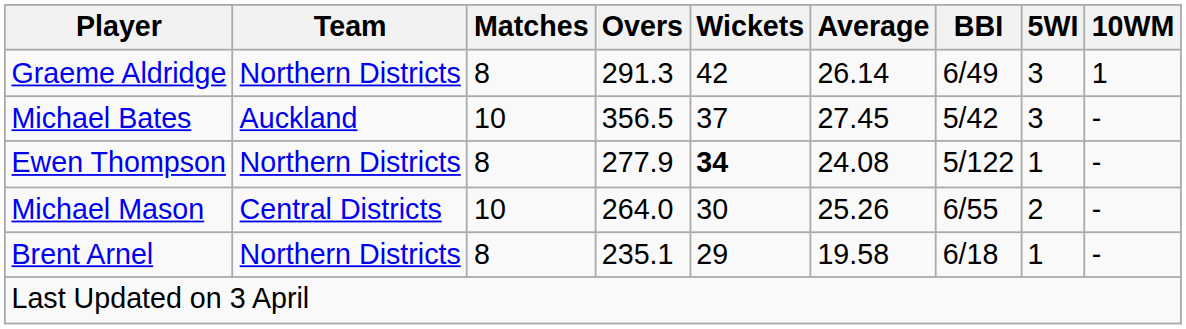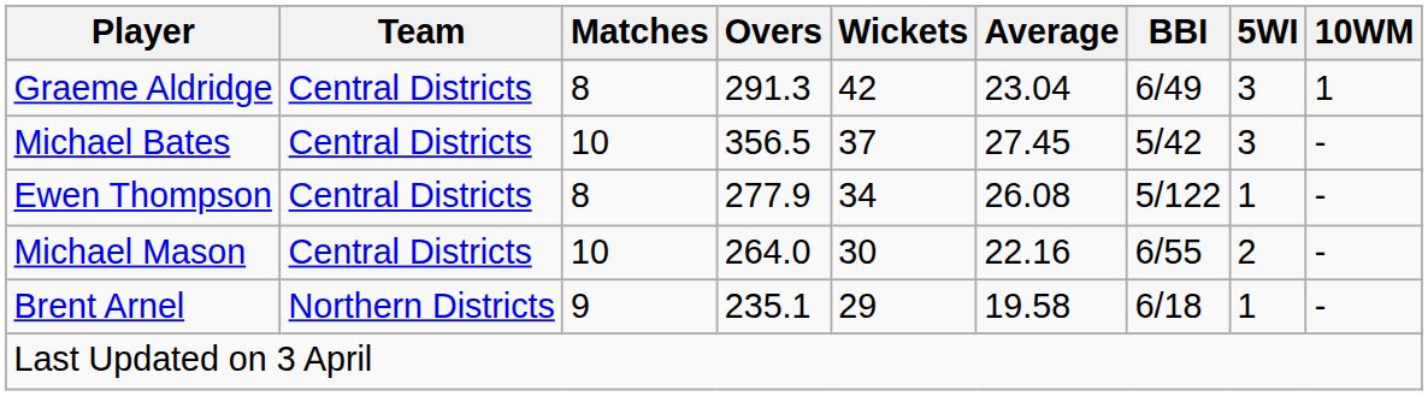 <table class="wikitable">
 <tr>
 <th>Player</th>
 <th>Team</th>
 <th>Matches</th>
 <th>Overs</th>
 <th>Wickets</th>
 <th>Average</th>
 <th>BBI</th>
 <th>5WI</th>
 <th>10WM</th>
 </tr>
 <tr>
 <td><a href='#'>Graeme Aldridge</a></td>
-<td><a href='#'>Northern Districts</a></td>
+<td><a href='#'>Central Districts</a></td>
 <td>8</td>
 <td>291.3</td>
 <td>42</td>
-<td>26.14</td>
+<td>23.04</td>
 <td>6/49</td>
 <td>3</td>
 <td>1</td>
 </tr>
 <tr>
 <td><a href='#'>Michael Bates</a></td>
-<td><a href='#'>Auckland</a></td>
+<td><a href='#'>Central Districts</a></td>
 <td>10</td>
 <td>356.5</td>
 <td>37</td>
 <td>27.45</td>
 <td>5/42</td>
 <td>3</td>
 <td>-</td>
 </tr>
 <tr>
 <td><a href='#'>Ewen Thompson</a></td>
-<td><a href='#'>Northern Districts</a></td>
+<td><a href='#'>Central Districts</a></td>
 <td>8</td>
 <td>277.9</td>
-<td><strong>34</strong></td>
-<td>24.08</td>
+<td>34</td>
+<td>26.08</td>
 <td>5/122</td>
 <td>1</td>
 <td>-</td>
 </tr>
 <tr>
 <td><a href='#'>Michael Mason</a></td>
 <td><a href='#'>Central Districts</a></td>
 <td>10</td>
 <td>264.0</td>
 <td>30</td>
-<td>25.26</td>
+<td>22.16</td>
 <td>6/55</td>
 <td>2</td>
 <td>-</td>
 </tr>
 <tr>
 <td><a href='#'>Brent Arnel</a></td>
 <td><a href='#'>Northern Districts</a></td>
-<td>8</td>
+<td>9</td>
 <td>235.1</td>
 <td>29</td>
 <td>19.58</td>
 <td>6/18</td>
 <td>1</td>
 <td>-</td>
 </tr>
 <tr>
 <td colspan=10>Last Updated on 3 April</td>
 </tr>
 </table>
